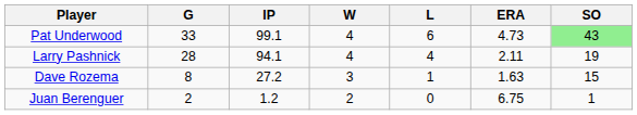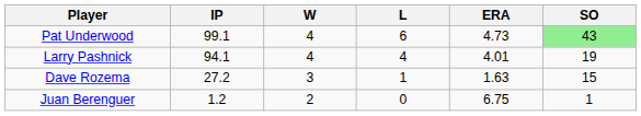 <table class="wikitable sortable">
 <tr>
 <th bgcolor="#DDDDFF" width="16%">Player</th>
-<th bgcolor="#DDDDFF" width="9%">G</th>
 <th bgcolor="#DDDDFF" width="9%">IP</th>
 <th bgcolor="#DDDDFF" width="9%">W</th>
 <th bgcolor="#DDDDFF" width="9%">L</th>
 <th bgcolor="#DDDDFF" width="9%">ERA</th>
 <th bgcolor="#DDDDFF" width="9%">SO</th>
 </tr>
 <tr align="center">
 <td><a href='#'>Pat Underwood</a></td>
-<td>33</td>
 <td>99.1</td>
 <td>4</td>
 <td>6</td>
 <td>4.73</td>
 <td style="background: lightgreen;">43</td>
 </tr>
 <tr align="center">
 <td><a href='#'>Larry Pashnick</a></td>
-<td>28</td>
 <td>94.1</td>
 <td>4</td>
 <td>4</td>
-<td>2.11</td>
+<td>4.01</td>
 <td>19</td>
 </tr>
 <tr align="center">
 <td><a href='#'>Dave Rozema</a></td>
-<td>8</td>
 <td>27.2</td>
 <td>3</td>
 <td>1</td>
 <td>1.63</td>
 <td>15</td>
 </tr>
 <tr align=center>
 <td><a href='#'>Juan Berenguer</a></td>
-<td>2</td>
 <td>1.2</td>
 <td>2</td>
 <td>0</td>
 <td>6.75</td>
 <td>1</td>
 </tr>
 </table>
